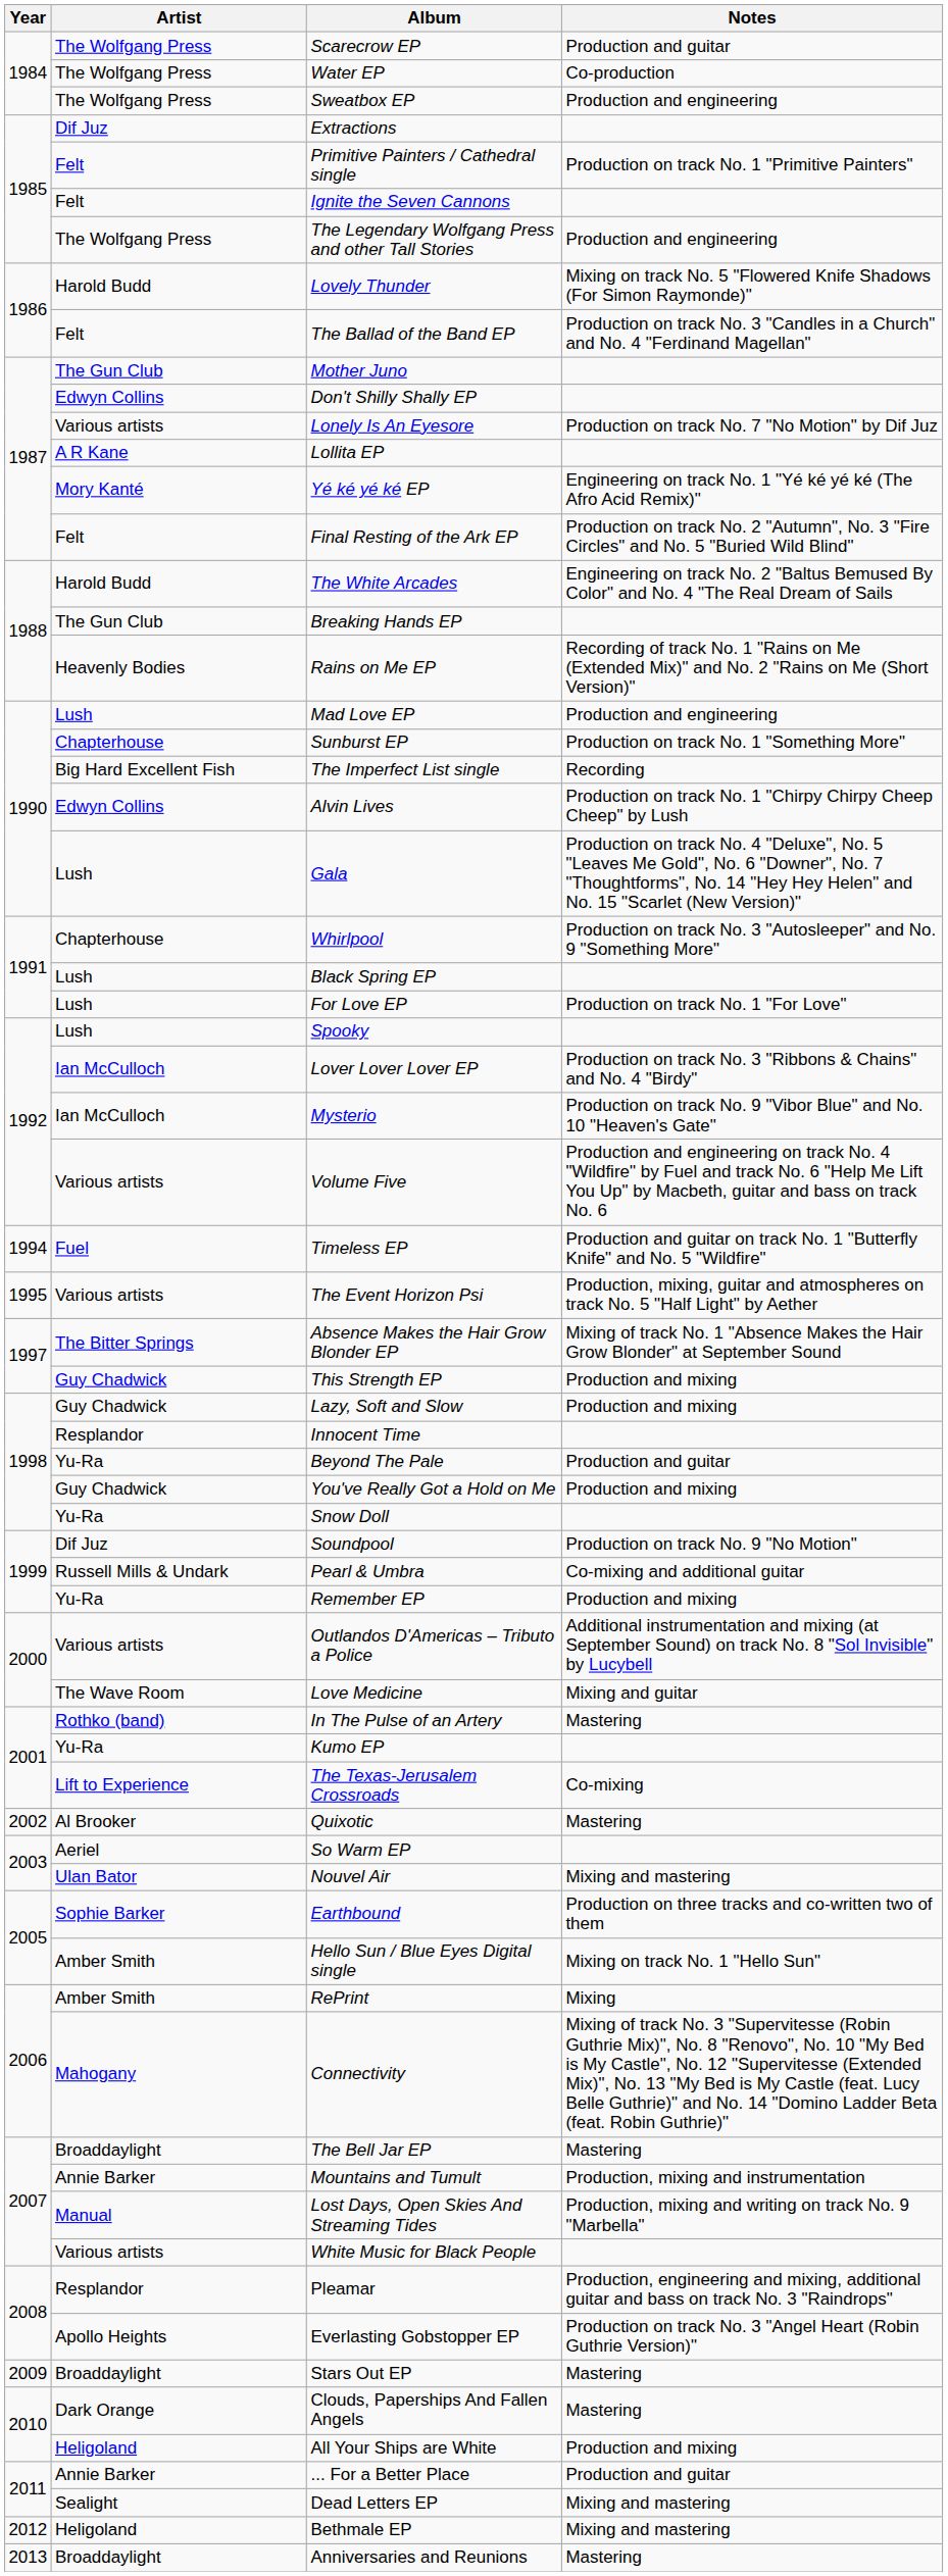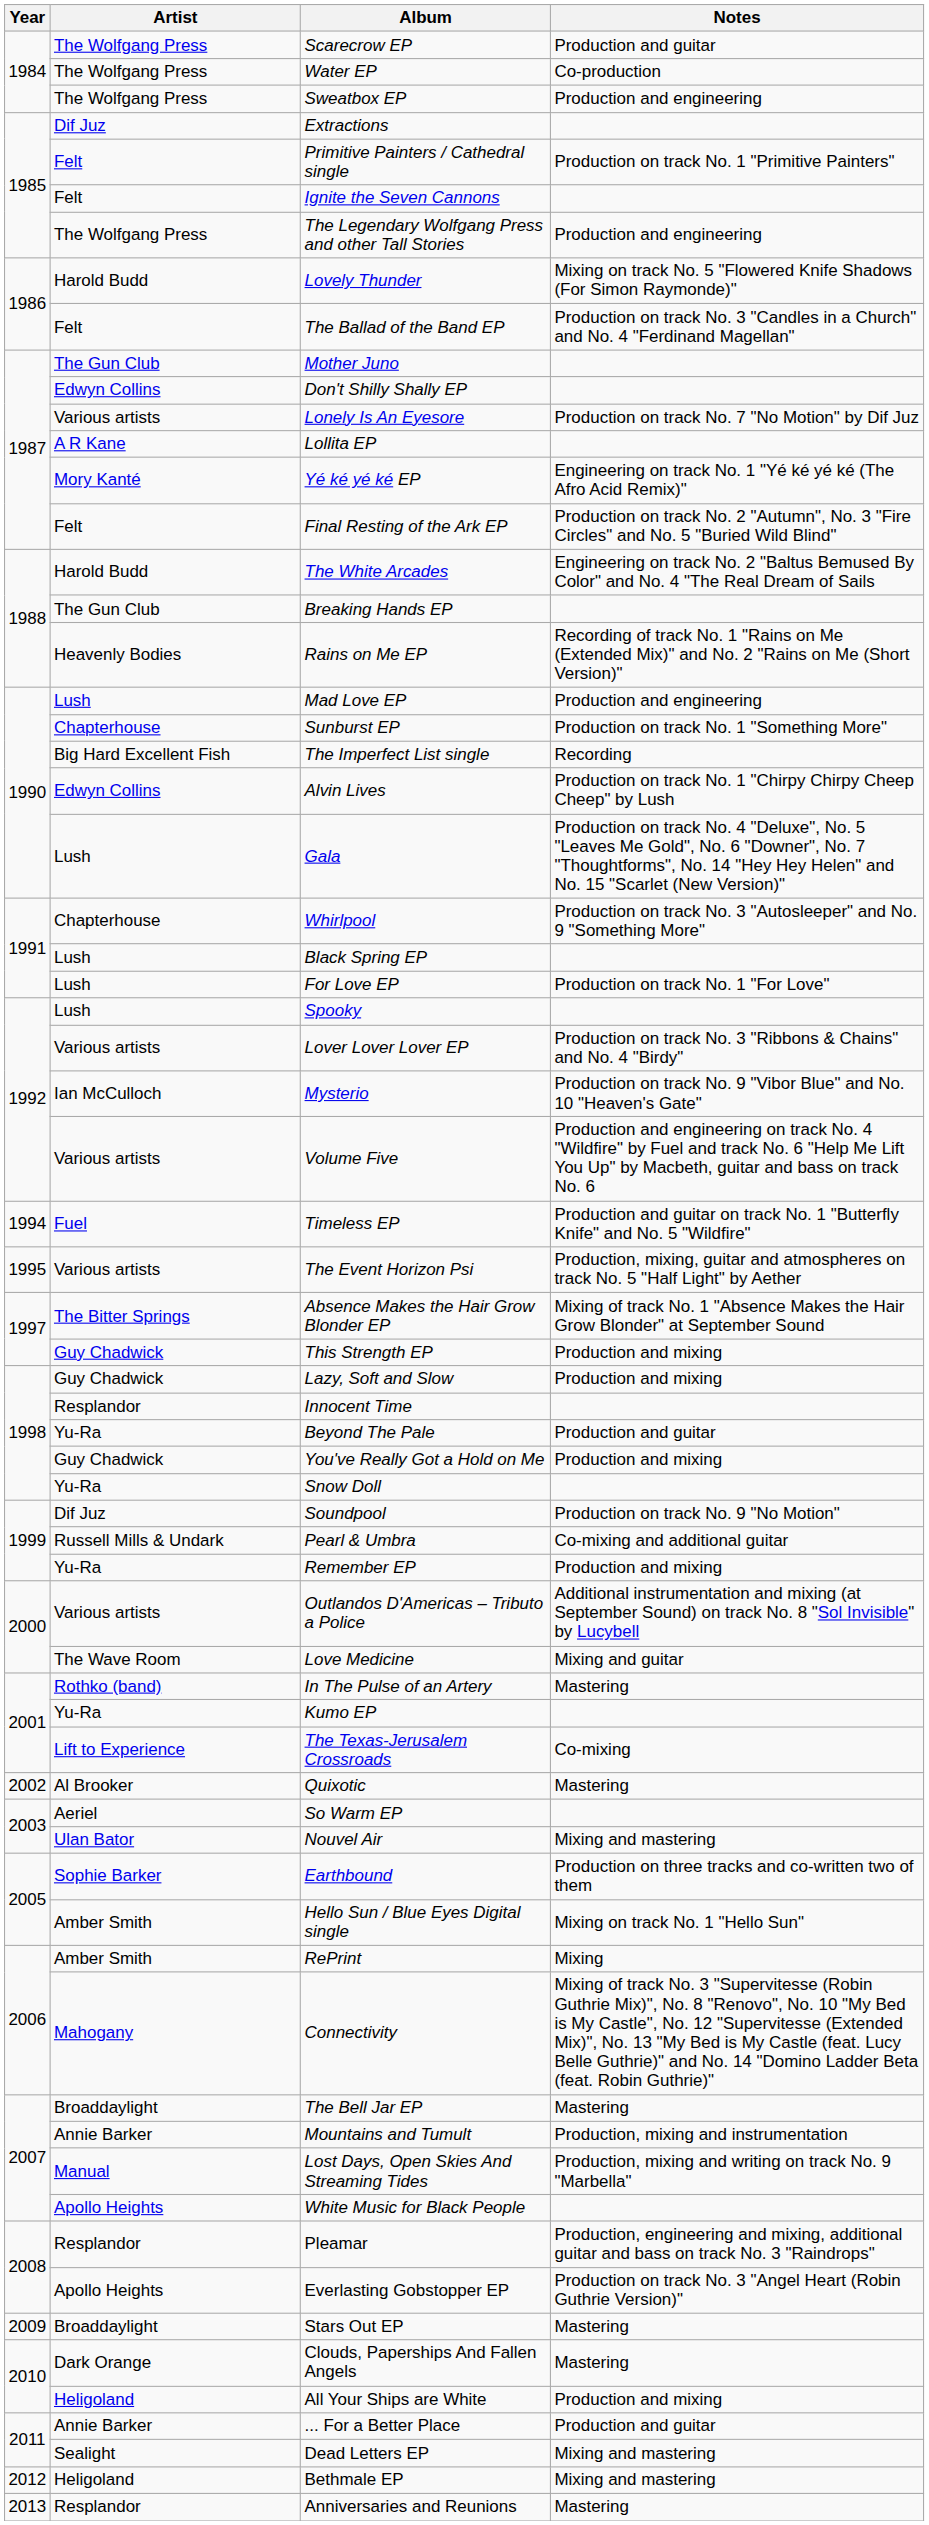 <table class="wikitable">
 <tr>
 <th width="33">Year</th>
 <th width="260">Artist</th>
 <th width="260">Album</th>
 <th width="400">Notes</th>
 </tr>
 <tr>
 <td align="center" rowspan="3">1984</td>
 <td align="left"><a href='#'>The Wolfgang Press</a></td>
 <td><em>Scarecrow EP</em></td>
 <td>Production and guitar</td>
 </tr>
 <tr>
 <td align="left">The Wolfgang Press</td>
 <td><em>Water EP</em></td>
 <td>Co-production</td>
 </tr>
 <tr>
 <td align="left">The Wolfgang Press</td>
 <td><em>Sweatbox EP</em></td>
 <td>Production and engineering</td>
 </tr>
 <tr>
 <td align="center" rowspan="4">1985</td>
 <td align="left"><a href='#'>Dif Juz</a></td>
 <td><em>Extractions</em></td>
 <td></td>
 </tr>
 <tr>
 <td align="left"><a href='#'>Felt</a></td>
 <td><em>Primitive Painters / Cathedral single</em></td>
 <td>Production on track No. 1 "Primitive Painters"</td>
 </tr>
 <tr>
 <td align="left">Felt</td>
 <td><em><a href='#'>Ignite the Seven Cannons</a></em></td>
 <td></td>
 </tr>
 <tr>
 <td align="left">The Wolfgang Press</td>
 <td><em>The Legendary Wolfgang Press and other Tall Stories</em></td>
 <td>Production and engineering</td>
 </tr>
 <tr>
 <td align="center" rowspan="2">1986</td>
 <td align="left">Harold Budd</td>
 <td><em><a href='#'>Lovely Thunder</a></em></td>
 <td>Mixing on track No. 5 "Flowered Knife Shadows (For Simon Raymonde)"</td>
 </tr>
 <tr>
 <td align="left">Felt</td>
 <td><em>The Ballad of the Band EP</em></td>
 <td>Production on track No. 3 "Candles in a Church" and No. 4 "Ferdinand Magellan"</td>
 </tr>
 <tr>
 <td align="center" rowspan="6">1987</td>
 <td align="left"><a href='#'>The Gun Club</a></td>
 <td><em><a href='#'>Mother Juno</a></em></td>
 <td></td>
 </tr>
 <tr>
 <td align="left"><a href='#'>Edwyn Collins</a></td>
 <td><em>Don't Shilly Shally EP</em></td>
 <td></td>
 </tr>
 <tr>
 <td align="left">Various artists</td>
 <td><em><a href='#'>Lonely Is An Eyesore</a></em></td>
 <td>Production on track No. 7 "No Motion" by Dif Juz</td>
 </tr>
 <tr>
 <td align="left"><a href='#'>A R Kane</a></td>
 <td><em>Lollita EP</em></td>
 <td></td>
 </tr>
 <tr>
 <td align="left"><a href='#'>Mory Kanté</a></td>
 <td><em><a href='#'>Yé ké yé ké</a> EP</em></td>
 <td>Engineering on track No. 1 "Yé ké yé ké (The Afro Acid Remix)"</td>
 </tr>
 <tr>
 <td align="left">Felt</td>
 <td><em>Final Resting of the Ark EP</em></td>
 <td>Production on track No. 2 "Autumn", No. 3 "Fire Circles" and No. 5 "Buried Wild Blind"</td>
 </tr>
 <tr>
 <td align="center" rowspan="3">1988</td>
 <td align="left">Harold Budd</td>
 <td><em><a href='#'>The White Arcades</a></em></td>
 <td>Engineering on track No. 2 "Baltus Bemused By Color" and No. 4 "The Real Dream of Sails</td>
 </tr>
 <tr>
 <td align="left">The Gun Club</td>
 <td><em>Breaking Hands EP</em></td>
 <td></td>
 </tr>
 <tr>
 <td align="left">Heavenly Bodies</td>
 <td><em>Rains on Me EP</em></td>
 <td>Recording of track No. 1 "Rains on Me (Extended Mix)" and No. 2 "Rains on Me (Short Version)"</td>
 </tr>
 <tr>
 <td align="center" rowspan="5">1990</td>
 <td align="left"><a href='#'>Lush</a></td>
 <td><em>Mad Love EP</em></td>
 <td>Production and engineering</td>
 </tr>
 <tr>
 <td align="left"><a href='#'>Chapterhouse</a></td>
 <td><em>Sunburst EP</em></td>
 <td>Production on track No. 1 "Something More"</td>
 </tr>
 <tr>
 <td align="left">Big Hard Excellent Fish</td>
 <td><em>The Imperfect List single</em></td>
 <td>Recording</td>
 </tr>
 <tr>
 <td align="left"><a href='#'>Edwyn Collins</a></td>
 <td><em>Alvin Lives</em></td>
 <td>Production on track No. 1 "Chirpy Chirpy Cheep Cheep" by Lush</td>
 </tr>
 <tr>
 <td align="left">Lush</td>
 <td><em><a href='#'>Gala</a></em></td>
 <td>Production on track No. 4 "Deluxe", No. 5 "Leaves Me Gold", No. 6 "Downer", No. 7 "Thoughtforms", No. 14 "Hey Hey Helen" and No. 15 "Scarlet (New Version)"</td>
 </tr>
 <tr>
 <td align="center" rowspan="3">1991</td>
 <td align="left">Chapterhouse</td>
 <td><em><a href='#'>Whirlpool</a></em></td>
 <td>Production on track No. 3 "Autosleeper" and No. 9 "Something More"</td>
 </tr>
 <tr>
 <td align="left">Lush</td>
 <td><em>Black Spring EP</em></td>
 <td></td>
 </tr>
 <tr>
 <td align="left">Lush</td>
 <td><em>For Love EP</em></td>
 <td>Production on track No. 1 "For Love"</td>
 </tr>
 <tr>
 <td align="center" rowspan="4">1992</td>
 <td align="left">Lush</td>
 <td><em><a href='#'>Spooky</a></em></td>
 <td></td>
 </tr>
 <tr>
-<td align="left"><a href='#'>Ian McCulloch</a></td>
+<td align="left">Various artists</td>
 <td><em>Lover Lover Lover EP</em></td>
 <td>Production on track No. 3 "Ribbons & Chains" and No. 4 "Birdy"</td>
 </tr>
 <tr>
 <td align="left">Ian McCulloch</td>
 <td><em><a href='#'>Mysterio</a></em></td>
 <td>Production on track No. 9 "Vibor Blue" and No. 10 "Heaven's Gate"</td>
 </tr>
 <tr>
 <td align="left">Various artists</td>
 <td><em>Volume Five</em></td>
 <td>Production and engineering on track No. 4 "Wildfire" by Fuel and track No. 6 "Help Me Lift You Up" by Macbeth, guitar and bass on track No. 6</td>
 </tr>
 <tr>
 <td align="center">1994</td>
 <td align="left"><a href='#'>Fuel</a></td>
 <td><em>Timeless EP</em></td>
 <td>Production and guitar on track No. 1 "Butterfly Knife" and No. 5 "Wildfire"</td>
 </tr>
 <tr>
 <td align="center">1995</td>
 <td align="left">Various artists</td>
 <td><em>The Event Horizon Psi</em></td>
 <td>Production, mixing, guitar and atmospheres on track No. 5 "Half Light" by Aether</td>
 </tr>
 <tr>
 <td align="center" rowspan="2">1997</td>
 <td align="left"><a href='#'>The Bitter Springs</a></td>
 <td><em>Absence Makes the Hair Grow Blonder EP</em></td>
 <td>Mixing of track No. 1 "Absence Makes the Hair Grow Blonder" at September Sound</td>
 </tr>
 <tr>
 <td align="left"><a href='#'>Guy Chadwick</a></td>
 <td><em>This Strength EP</em></td>
 <td>Production and mixing</td>
 </tr>
 <tr>
 <td align="center" rowspan="5">1998</td>
 <td align="left">Guy Chadwick</td>
 <td><em>Lazy, Soft and Slow</em></td>
 <td>Production and mixing</td>
 </tr>
 <tr>
 <td align="left">Resplandor</td>
 <td><em>Innocent Time</em></td>
 <td></td>
 </tr>
 <tr>
 <td align="left">Yu-Ra</td>
 <td><em>Beyond The Pale</em></td>
 <td>Production and guitar</td>
 </tr>
 <tr>
 <td align="left">Guy Chadwick</td>
 <td><em>You've Really Got a Hold on Me</em></td>
 <td>Production and mixing</td>
 </tr>
 <tr>
 <td align="left">Yu-Ra</td>
 <td><em>Snow Doll</em></td>
 <td></td>
 </tr>
 <tr>
 <td align="center" rowspan="3">1999</td>
 <td align="left">Dif Juz</td>
 <td><em>Soundpool</em></td>
 <td>Production on track No. 9 "No Motion"</td>
 </tr>
 <tr>
 <td align="left">Russell Mills & Undark</td>
 <td><em>Pearl & Umbra</em></td>
 <td>Co-mixing and additional guitar</td>
 </tr>
 <tr>
 <td align="left">Yu-Ra</td>
 <td><em>Remember EP</em></td>
 <td>Production and mixing</td>
 </tr>
 <tr>
 <td align="center" rowspan="2">2000</td>
 <td align="left">Various artists</td>
 <td><em>Outlandos D'Americas – Tributo a Police</em></td>
 <td>Additional instrumentation and mixing (at September Sound) on track No. 8 "<a href='#'>Sol Invisible</a>" by <a href='#'>Lucybell</a></td>
 </tr>
 <tr>
 <td align="left">The Wave Room</td>
 <td><em>Love Medicine</em></td>
 <td>Mixing and guitar</td>
 </tr>
 <tr>
 <td align="center" rowspan="3">2001</td>
 <td align="left"><a href='#'>Rothko (band)</a></td>
 <td><em>In The Pulse of an Artery</em></td>
 <td>Mastering</td>
 </tr>
 <tr>
 <td align="left">Yu-Ra</td>
 <td><em>Kumo EP</em></td>
 <td></td>
 </tr>
 <tr>
 <td align="left"><a href='#'>Lift to Experience</a></td>
 <td><em><a href='#'>The Texas-Jerusalem Crossroads</a></em></td>
 <td>Co-mixing</td>
 </tr>
 <tr>
 <td align="center">2002</td>
 <td align="left">Al Brooker</td>
 <td><em>Quixotic</em></td>
 <td>Mastering</td>
 </tr>
 <tr>
 <td align="center" rowspan="2">2003</td>
 <td align="left">Aeriel</td>
 <td><em>So Warm EP</em></td>
 <td></td>
 </tr>
 <tr>
 <td align="left"><a href='#'>Ulan Bator</a></td>
 <td><em>Nouvel Air</em></td>
 <td>Mixing and mastering</td>
 </tr>
 <tr>
 <td align="center" rowspan="2">2005</td>
 <td align="left"><a href='#'>Sophie Barker</a></td>
 <td><em><a href='#'>Earthbound</a></em></td>
 <td>Production on three tracks and co-written two of them</td>
 </tr>
 <tr>
 <td align="left">Amber Smith</td>
 <td><em>Hello Sun / Blue Eyes Digital single</em></td>
 <td>Mixing on track No. 1 "Hello Sun"</td>
 </tr>
 <tr>
 <td align="center" rowspan="2">2006</td>
 <td align="left">Amber Smith</td>
 <td><em>RePrint</em></td>
 <td>Mixing</td>
 </tr>
 <tr>
 <td align="left"><a href='#'>Mahogany</a></td>
 <td><em>Connectivity</em></td>
 <td>Mixing of track No. 3 "Supervitesse (Robin Guthrie Mix)", No. 8 "Renovo", No. 10 "My Bed is My Castle", No. 12 "Supervitesse (Extended Mix)", No. 13 "My Bed is My Castle (feat. Lucy Belle Guthrie)" and No. 14 "Domino Ladder Beta (feat. Robin Guthrie)"</td>
 </tr>
 <tr>
 <td align="center" rowspan="4">2007</td>
 <td align="left">Broaddaylight</td>
 <td><em>The Bell Jar EP</em></td>
 <td>Mastering</td>
 </tr>
 <tr>
 <td align="left">Annie Barker</td>
 <td><em>Mountains and Tumult</em></td>
 <td>Production, mixing and instrumentation</td>
 </tr>
 <tr>
 <td align="left"><a href='#'>Manual</a></td>
 <td><em>Lost Days, Open Skies And Streaming Tides</em></td>
 <td>Production, mixing and writing on track No. 9 "Marbella"</td>
 </tr>
 <tr>
-<td align="left">Various artists</td>
+<td align="left"><a href='#'>Apollo Heights</a></td>
 <td><em>White Music for Black People<strong></td>
 <td></td>
 </tr>
 <tr>
 <td align="center" rowspan="2">2008</td>
 <td align="left">Resplandor</td>
 <td></em>Pleamar<em></td>
 <td>Production, engineering and mixing, additional guitar and bass on track No. 3 "Raindrops"</td>
 </tr>
 <tr>
 <td align="left">Apollo Heights</td>
 <td></em>Everlasting Gobstopper EP<em></td>
 <td>Production on track No. 3 "Angel Heart (Robin Guthrie Version)"</td>
 </tr>
 <tr>
 <td align="center">2009</td>
 <td align="left">Broaddaylight</td>
 <td></em>Stars Out EP<em></td>
 <td>Mastering</td>
 </tr>
 <tr>
 <td align="center" rowspan="2">2010</td>
 <td align="left">Dark Orange</td>
 <td></em>Clouds, Paperships And Fallen Angels<em></td>
 <td>Mastering</td>
 </tr>
 <tr>
 <td align="left"><a href='#'>Heligoland</a></td>
 <td></em>All Your Ships are White<em></td>
 <td>Production and mixing</td>
 </tr>
 <tr>
 <td align="center" rowspan="2">2011</td>
 <td align="left">Annie Barker</td>
 <td></em>... For a Better Place<em></td>
 <td>Production and guitar</td>
 </tr>
 <tr>
 <td align="left">Sealight</td>
 <td></em>Dead Letters EP<em></td>
 <td>Mixing and mastering</td>
 </tr>
 <tr>
 <td align="center">2012</td>
 <td align="left">Heligoland</td>
 <td></em>Bethmale EP<em></td>
 <td>Mixing and mastering</td>
 </tr>
 <tr>
 <td align="center">2013</td>
-<td align="left">Broaddaylight</td>
+<td align="left">Resplandor</td>
 <td></em>Anniversaries and Reunions<em></td>
 <td>Mastering</td>
 </tr>
 </table>
